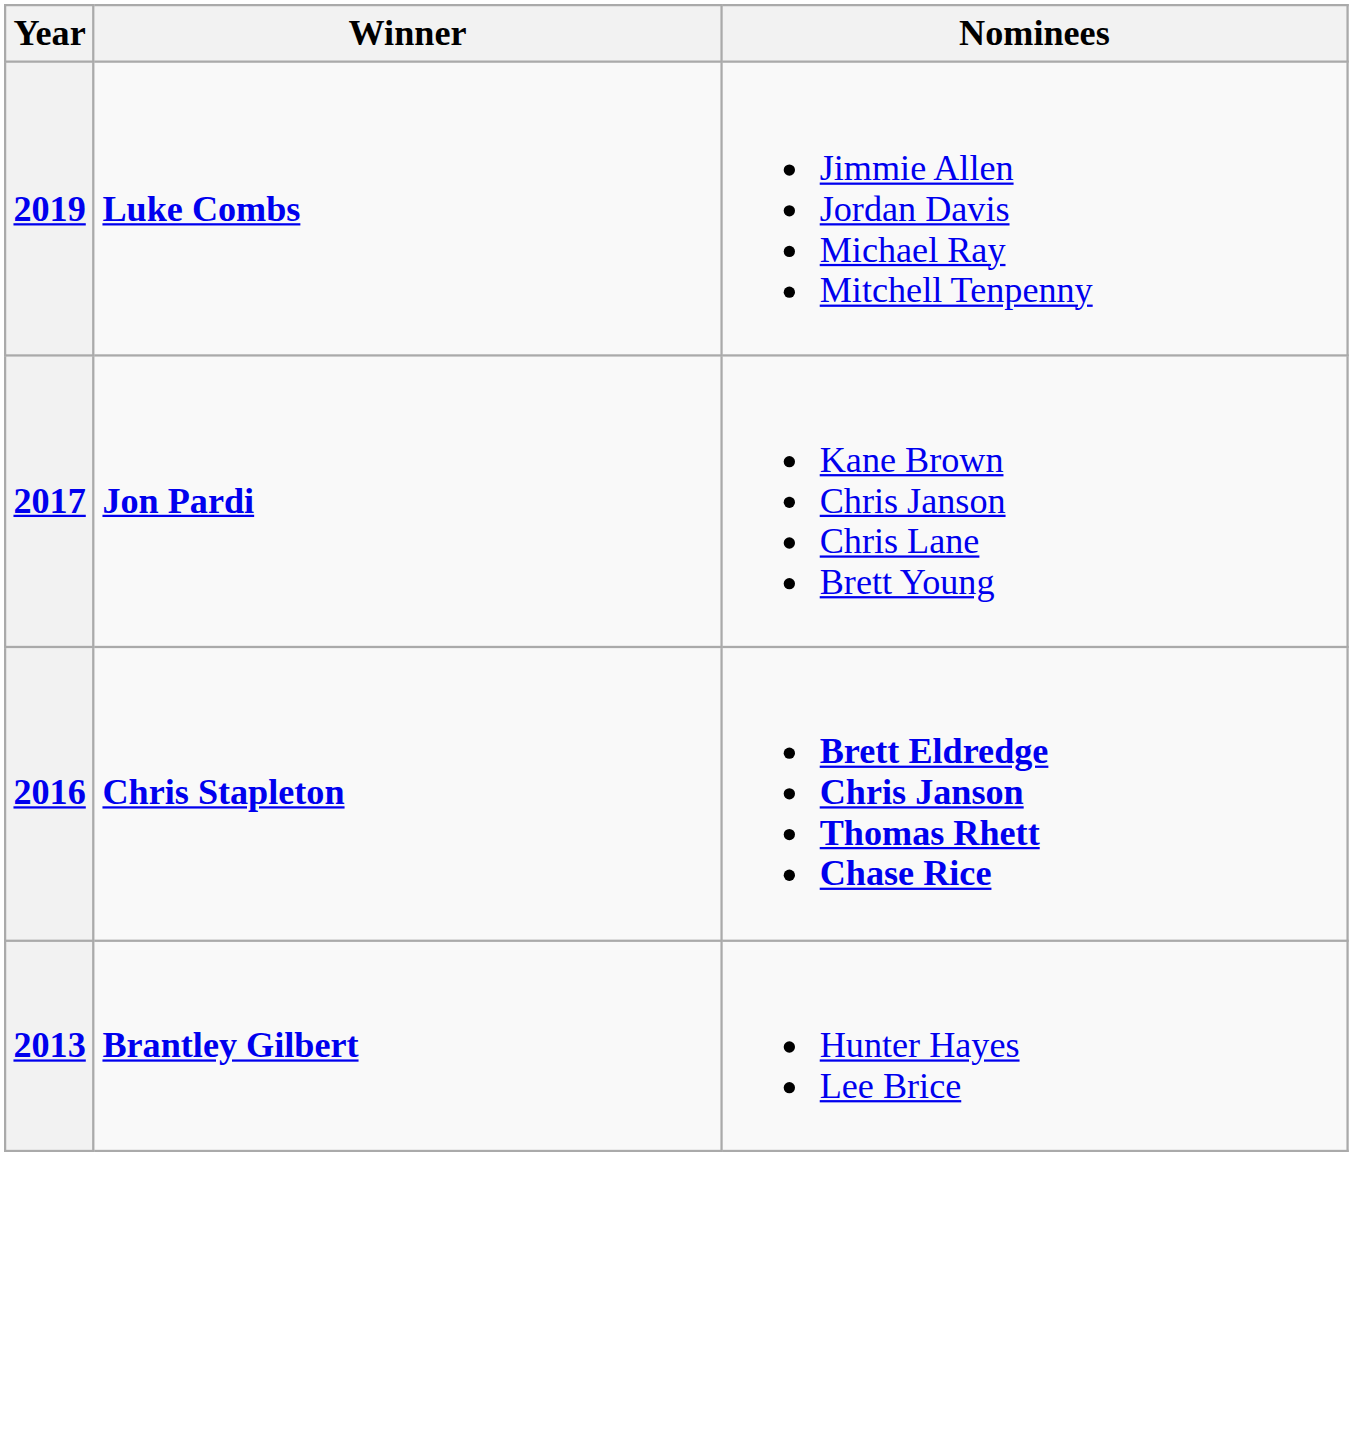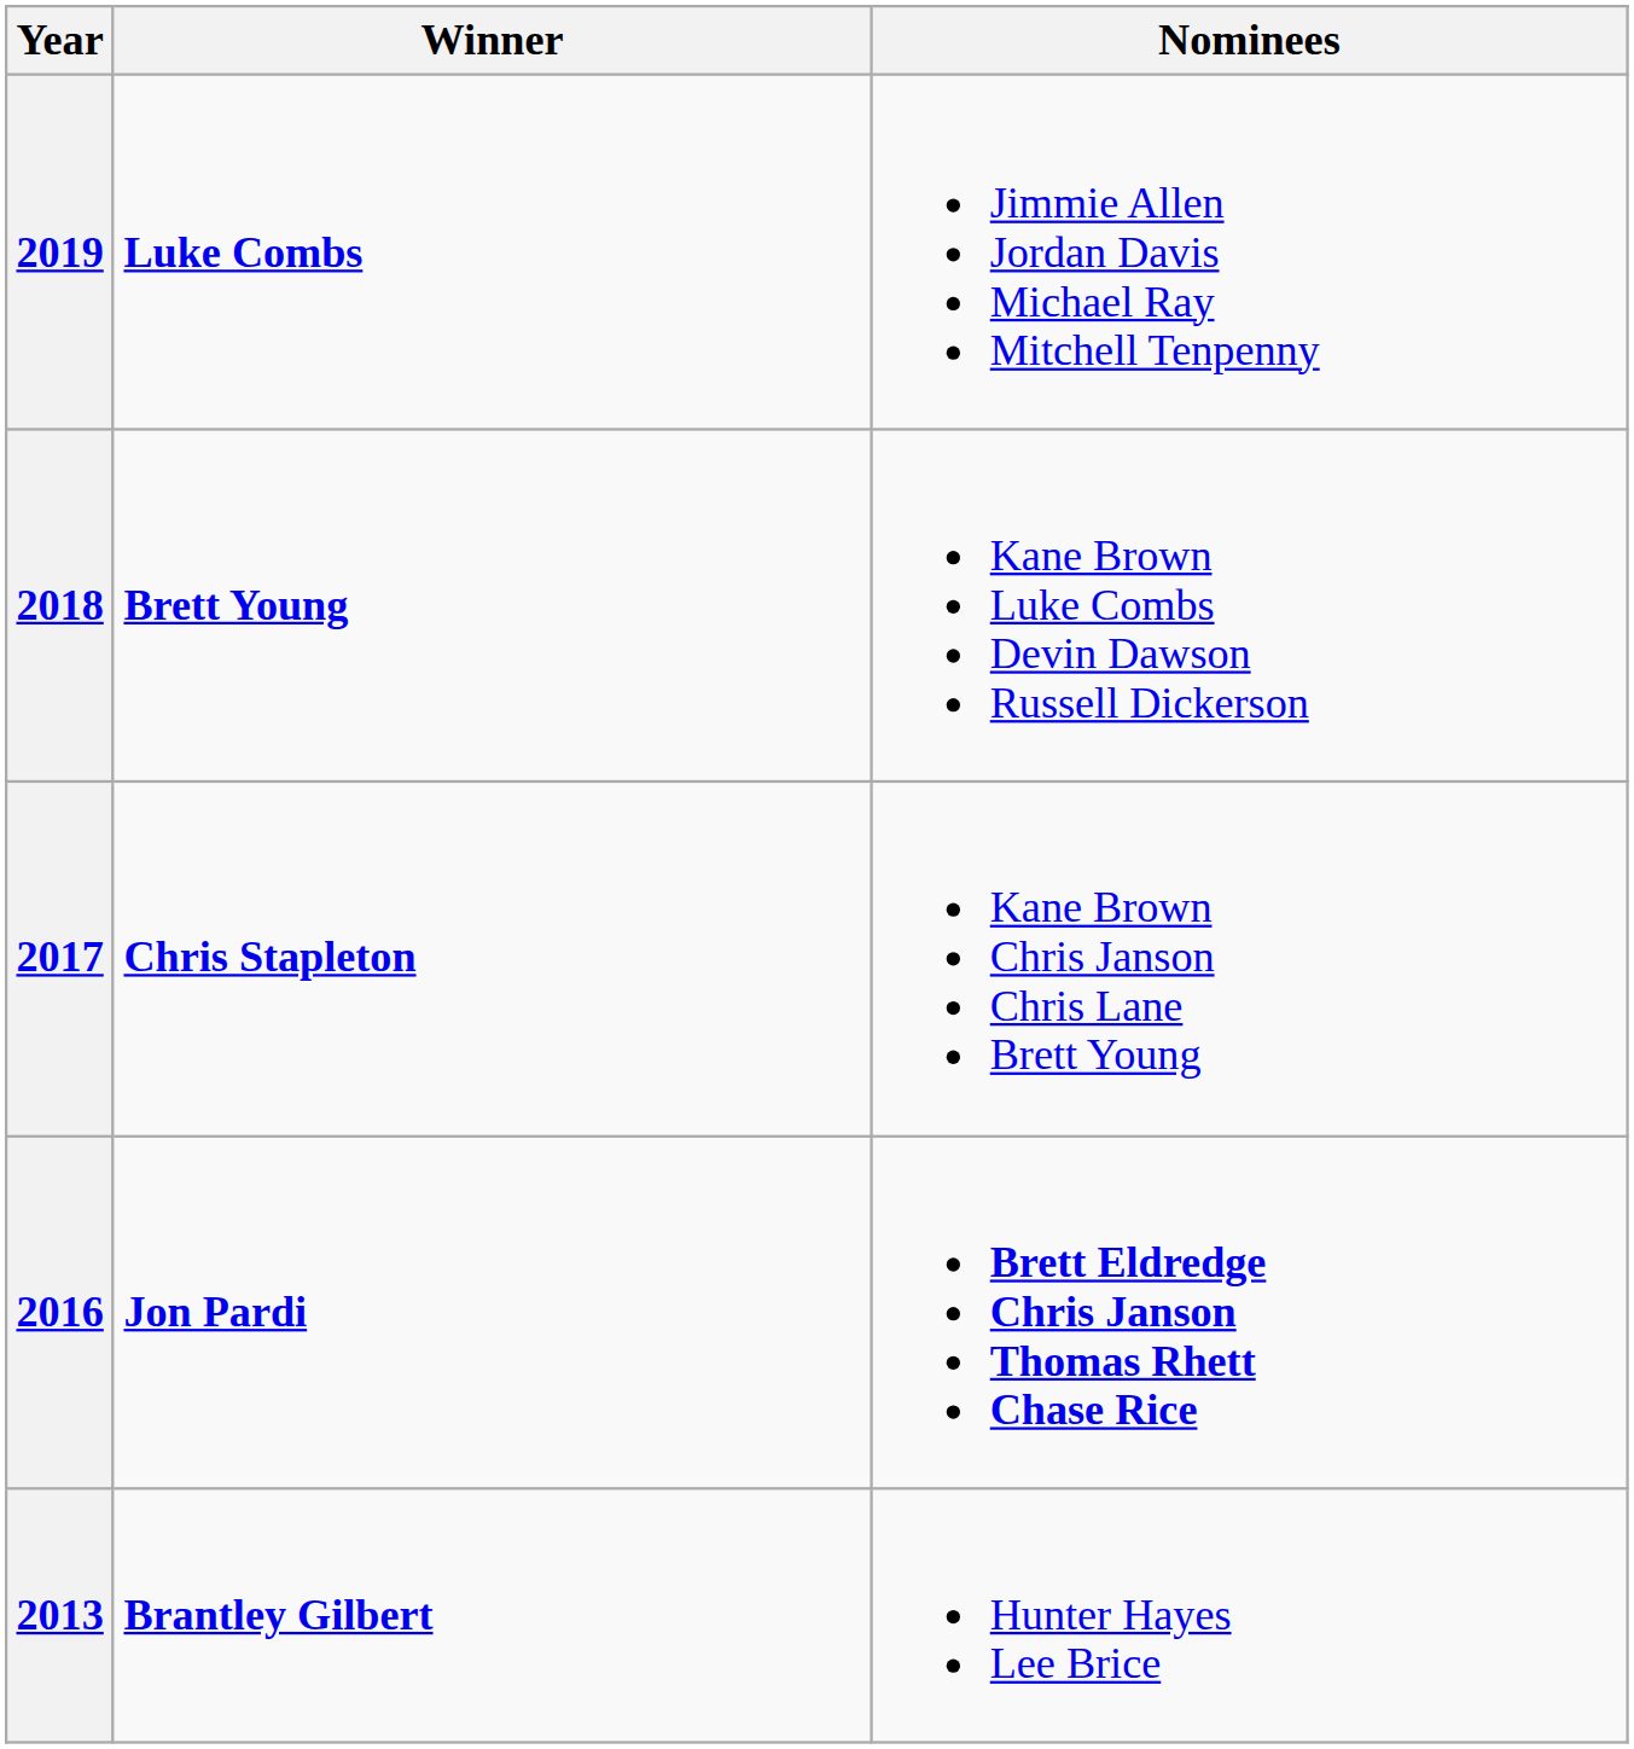 <table class="wikitable sortable">
 <tr>
 <th width="30px">Year</th>
 <th width="270px">Winner</th>
 <th width="270px">Nominees</th>
 </tr>
 <tr>
 <th><a href='#'>2019</a></th>
 <td> <strong><a href='#'>Luke Combs</a></strong></td>
 <td><br><ul><li><a href='#'>Jimmie Allen</a></li><li><a href='#'>Jordan Davis</a></li><li><a href='#'>Michael Ray</a></li><li><a href='#'>Mitchell Tenpenny</a></li></ul></td>
 </tr>
 <tr>
+<th><a href='#'>2018</a></th>
+<td> <strong><a href='#'>Brett Young</a></strong></td>
+<td><br><ul><li><a href='#'>Kane Brown</a></li><li><a href='#'>Luke Combs</a></li><li><a href='#'>Devin Dawson</a></li><li><a href='#'>Russell Dickerson</a></li></ul></td>
+</tr>
+<tr>
 <th><a href='#'>2017</a></th>
-<td> <strong><a href='#'>Jon Pardi</a></strong></td>
+<td> <strong><a href='#'>Chris Stapleton</a></strong></td>
 <td><br><ul><li><a href='#'>Kane Brown</a></li><li><a href='#'>Chris Janson</a></li><li><a href='#'>Chris Lane</a></li><li><a href='#'>Brett Young</a></li></ul></td>
 </tr>
 <tr>
 <th><a href='#'>2016</a></th>
-<td> <strong><a href='#'>Chris Stapleton</a></strong></td>
+<td> <strong><a href='#'>Jon Pardi</a></strong></td>
 <td><strong><br><ul><li><a href='#'>Brett Eldredge</a></li><li><a href='#'>Chris Janson</a></li><li><a href='#'>Thomas Rhett</a></li><li><a href='#'>Chase Rice</a></li></ul></strong></td>
 </tr>
 <tr>
 <th><a href='#'>2013</a></th>
 <td> <strong><a href='#'>Brantley Gilbert</a></strong></td>
 <td><br><ul><li><a href='#'>Hunter Hayes</a></li><li><a href='#'>Lee Brice</a></li></ul></td>
 </tr>
 </table>
